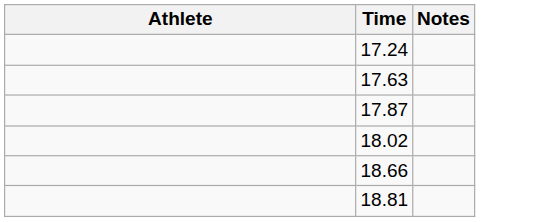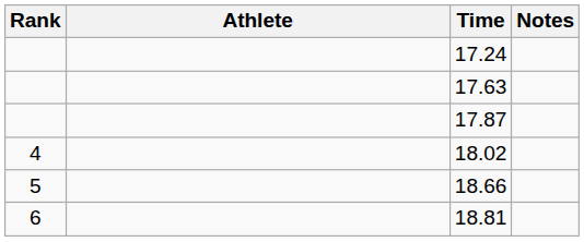 <table class="wikitable" style="text-align:center">
 <tr>
+<th>Rank</th>
 <th Style="width:18em">Athlete</th>
 <th>Time</th>
 <th>Notes</th>
 </tr>
 <tr>
+<td></td>
 <td style="text-align:left"></td>
 <td>17.24</td>
 <td></td>
 </tr>
 <tr>
+<td></td>
 <td style="text-align:left"></td>
 <td>17.63</td>
 <td></td>
 </tr>
 <tr>
+<td></td>
 <td style="text-align:left"></td>
 <td>17.87</td>
 <td></td>
 </tr>
 <tr>
+<td>4</td>
 <td style="text-align:left"></td>
 <td>18.02</td>
 <td></td>
 </tr>
 <tr>
+<td>5</td>
 <td style="text-align:left"></td>
 <td>18.66</td>
 <td></td>
 </tr>
 <tr>
+<td>6</td>
 <td style="text-align:left"></td>
 <td>18.81</td>
 <td></td>
 </tr>
 </table>
